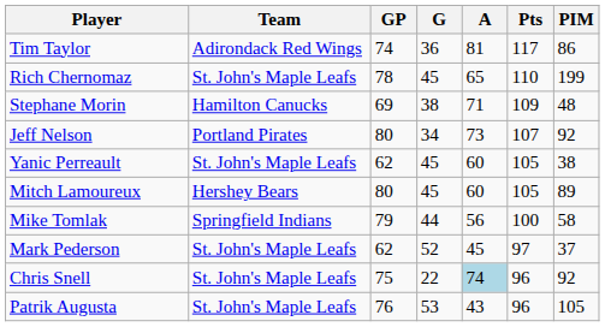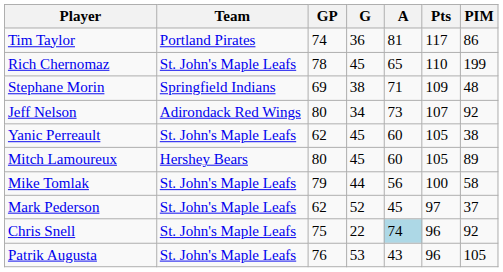 <table class="wikitable">
 <tr>
 <th bgcolor="#DDDDFF" width="30%">Player</th>
 <th bgcolor="#DDDDFF" width="30%">Team</th>
 <th bgcolor="#DDDDFF" width="7.5%">GP</th>
 <th bgcolor="#DDDDFF" width="7.5%">G</th>
 <th bgcolor="#DDDDFF" width="7.5%">A</th>
 <th bgcolor="#DDDDFF" width="7.5%">Pts</th>
 <th bgcolor="#DDDDFF" width="7.5%">PIM</th>
 </tr>
 <tr>
 <td><a href='#'>Tim Taylor</a></td>
-<td><a href='#'>Adirondack Red Wings</a></td>
+<td><a href='#'>Portland Pirates</a></td>
 <td>74</td>
 <td>36</td>
 <td>81</td>
 <td>117</td>
 <td>86</td>
 </tr>
 <tr>
 <td><a href='#'>Rich Chernomaz</a></td>
 <td><a href='#'>St. John's Maple Leafs</a></td>
 <td>78</td>
 <td>45</td>
 <td>65</td>
 <td>110</td>
 <td>199</td>
 </tr>
 <tr>
 <td><a href='#'>Stephane Morin</a></td>
-<td><a href='#'>Hamilton Canucks</a></td>
+<td><a href='#'>Springfield Indians</a></td>
 <td>69</td>
 <td>38</td>
 <td>71</td>
 <td>109</td>
 <td>48</td>
 </tr>
 <tr>
 <td><a href='#'>Jeff Nelson</a></td>
-<td><a href='#'>Portland Pirates</a></td>
+<td><a href='#'>Adirondack Red Wings</a></td>
 <td>80</td>
 <td>34</td>
 <td>73</td>
 <td>107</td>
 <td>92</td>
 </tr>
 <tr>
 <td><a href='#'>Yanic Perreault</a></td>
 <td><a href='#'>St. John's Maple Leafs</a></td>
 <td>62</td>
 <td>45</td>
 <td>60</td>
 <td>105</td>
 <td>38</td>
 </tr>
 <tr>
 <td><a href='#'>Mitch Lamoureux</a></td>
 <td><a href='#'>Hershey Bears</a></td>
 <td>80</td>
 <td>45</td>
 <td>60</td>
 <td>105</td>
 <td>89</td>
 </tr>
 <tr>
 <td><a href='#'>Mike Tomlak</a></td>
-<td><a href='#'>Springfield Indians</a></td>
+<td><a href='#'>St. John's Maple Leafs</a></td>
 <td>79</td>
 <td>44</td>
 <td>56</td>
 <td>100</td>
 <td>58</td>
 </tr>
 <tr>
 <td><a href='#'>Mark Pederson</a></td>
 <td><a href='#'>St. John's Maple Leafs</a></td>
 <td>62</td>
 <td>52</td>
 <td>45</td>
 <td>97</td>
 <td>37</td>
 </tr>
 <tr>
 <td><a href='#'>Chris Snell</a></td>
 <td><a href='#'>St. John's Maple Leafs</a></td>
 <td>75</td>
 <td>22</td>
 <td style="background: lightblue;">74</td>
 <td>96</td>
 <td>92</td>
 </tr>
 <tr>
 <td><a href='#'>Patrik Augusta</a></td>
 <td><a href='#'>St. John's Maple Leafs</a></td>
 <td>76</td>
 <td>53</td>
 <td>43</td>
 <td>96</td>
 <td>105</td>
 </tr>
 </table>
